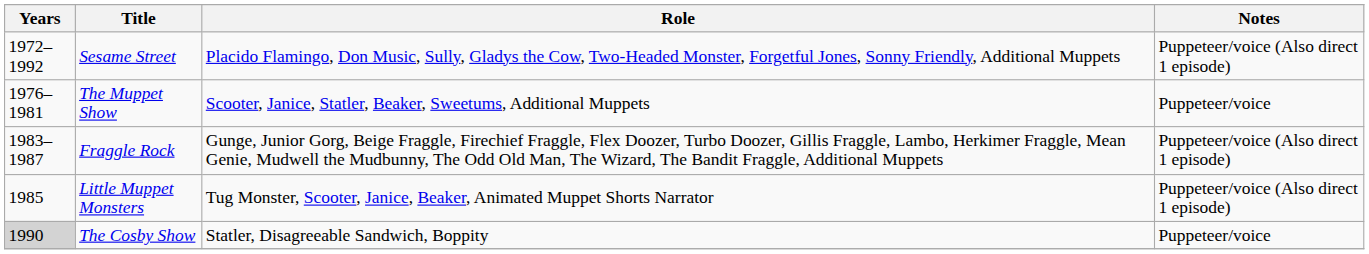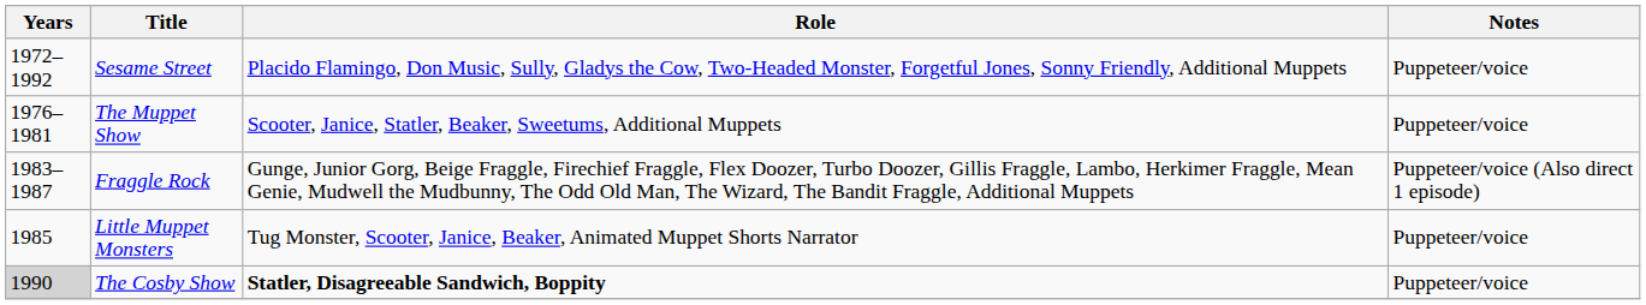 <table class="wikitable sortable">
 <tr style="background:#ccc; text-align:center;">
 </tr>
 <tr style="background:#ccc; text-align:center;">
 <th>Years</th>
 <th>Title</th>
 <th>Role</th>
 <th class="unsortable">Notes</th>
 </tr>
 <tr>
 <td>1972–1992</td>
 <td><em><a href='#'>Sesame Street</a></em></td>
 <td><a href='#'>Placido Flamingo</a>, <a href='#'>Don Music</a>, <a href='#'>Sully</a>, <a href='#'>Gladys the Cow</a>, <a href='#'>Two-Headed Monster</a>, <a href='#'>Forgetful Jones</a>, <a href='#'>Sonny Friendly</a>, Additional Muppets</td>
-<td>Puppeteer/voice (Also direct 1 episode)</td>
+<td>Puppeteer/voice</td>
 </tr>
 <tr>
 <td>1976–1981</td>
 <td><em><a href='#'>The Muppet Show</a></em></td>
 <td><a href='#'>Scooter</a>, <a href='#'>Janice</a>, <a href='#'>Statler</a>, <a href='#'>Beaker</a>, <a href='#'>Sweetums</a>, Additional Muppets</td>
 <td>Puppeteer/voice</td>
 </tr>
 <tr>
 <td>1983–1987</td>
 <td><em><a href='#'>Fraggle Rock</a></em></td>
 <td>Gunge, Junior Gorg, Beige Fraggle, Firechief Fraggle, Flex Doozer, Turbo Doozer, Gillis Fraggle, Lambo, Herkimer Fraggle, Mean Genie, Mudwell the Mudbunny, The Odd Old Man, The Wizard, The Bandit Fraggle, Additional Muppets</td>
 <td>Puppeteer/voice (Also direct 1 episode)</td>
 </tr>
 <tr>
 <td>1985</td>
 <td><em><a href='#'>Little Muppet Monsters</a></em></td>
 <td>Tug Monster, <a href='#'>Scooter</a>, <a href='#'>Janice</a>, <a href='#'>Beaker</a>, Animated Muppet Shorts Narrator</td>
-<td>Puppeteer/voice (Also direct 1 episode)</td>
+<td>Puppeteer/voice</td>
 </tr>
 <tr>
 <td style="background: lightgrey;">1990</td>
 <td><em><a href='#'>The Cosby Show</a></em></td>
-<td>Statler, Disagreeable Sandwich, Boppity</td>
+<td><strong>Statler, Disagreeable Sandwich, Boppity</strong></td>
 <td>Puppeteer/voice</td>
 </tr>
 <tr>
 </tr>
 </table>
